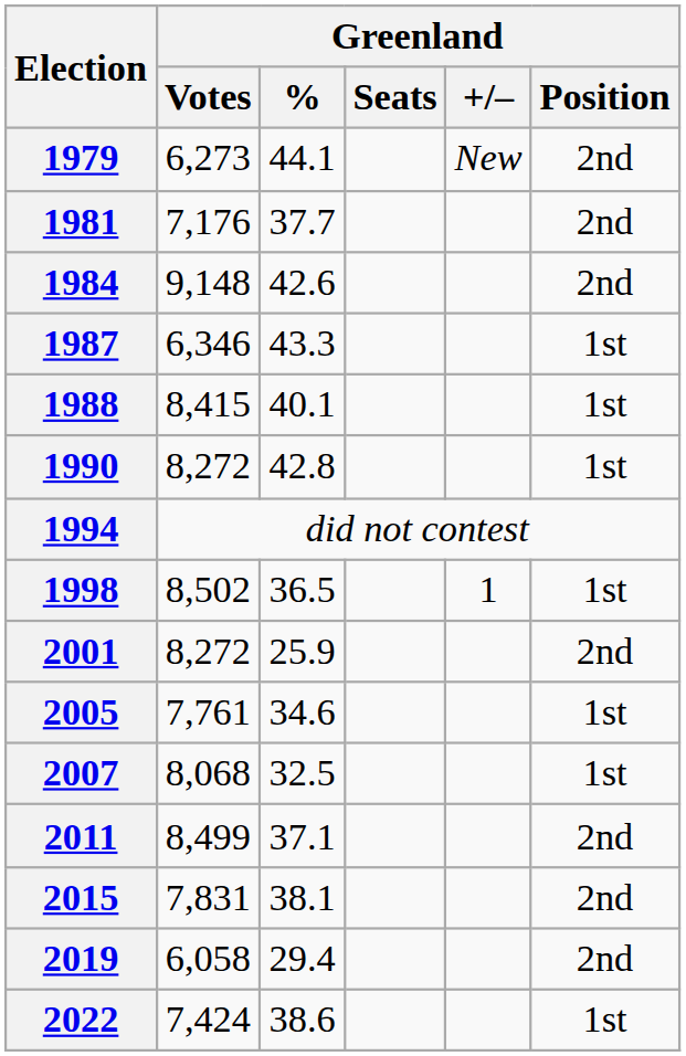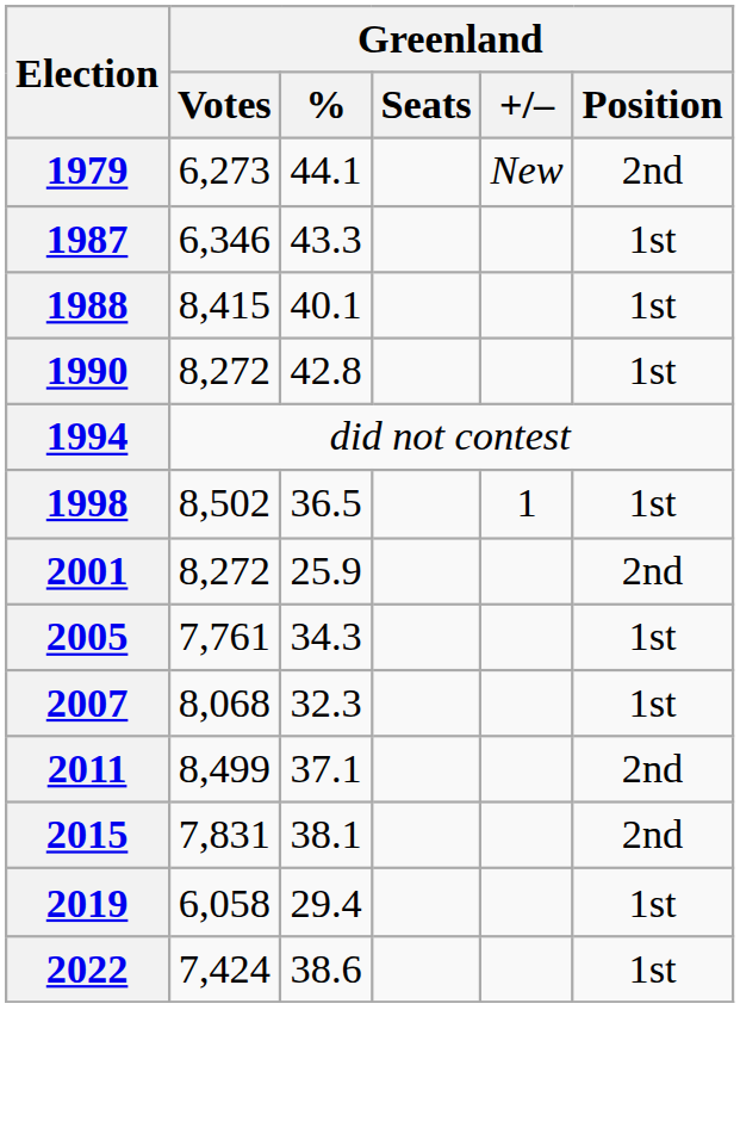 <table class="wikitable" style="font-size:97%; text-align:center;">
 <tr>
 <th rowspan=2>Election</th>
 <th colspan=5>Greenland</th>
 </tr>
 <tr>
 <th>Votes</th>
 <th>%</th>
 <th>Seats</th>
 <th>+/–</th>
 <th>Position</th>
 </tr>
 <tr>
 <th><a href='#'>1979</a></th>
 <td>6,273</td>
 <td>44.1</td>
 <td></td>
 <td><em>New</em></td>
-<td> 2nd</td>
-</tr>
-<tr>
-<th><a href='#'>1981</a></th>
-<td>7,176</td>
-<td>37.7</td>
-<td></td>
-<td></td>
-<td> 2nd</td>
-</tr>
-<tr>
-<th><a href='#'>1984</a></th>
-<td>9,148</td>
-<td>42.6</td>
-<td></td>
-<td></td>
 <td> 2nd</td>
 </tr>
 <tr>
 <th><a href='#'>1987</a></th>
 <td>6,346</td>
 <td>43.3</td>
 <td></td>
 <td></td>
 <td> 1st</td>
 </tr>
 <tr>
 <th><a href='#'>1988</a></th>
 <td>8,415</td>
 <td>40.1</td>
 <td></td>
 <td></td>
 <td> 1st</td>
 </tr>
 <tr>
 <th><a href='#'>1990</a></th>
 <td>8,272</td>
 <td>42.8</td>
 <td></td>
 <td></td>
 <td> 1st</td>
 </tr>
 <tr>
 <th><a href='#'>1994</a></th>
 <td colspan=5 align="center"><em>did not contest</em></td>
 </tr>
 <tr>
 <th><a href='#'>1998</a></th>
 <td>8,502</td>
 <td>36.5</td>
 <td></td>
 <td> 1</td>
 <td> 1st</td>
 </tr>
 <tr>
 <th><a href='#'>2001</a></th>
 <td>8,272</td>
 <td>25.9</td>
 <td></td>
 <td></td>
 <td> 2nd</td>
 </tr>
 <tr>
 <th><a href='#'>2005</a></th>
 <td>7,761</td>
-<td>34.6</td>
+<td>34.3</td>
 <td></td>
 <td></td>
 <td> 1st</td>
 </tr>
 <tr>
 <th><a href='#'>2007</a></th>
 <td>8,068</td>
-<td>32.5</td>
+<td>32.3</td>
 <td></td>
 <td></td>
 <td> 1st</td>
 </tr>
 <tr>
 <th><a href='#'>2011</a></th>
 <td>8,499</td>
 <td>37.1</td>
 <td></td>
 <td></td>
 <td> 2nd</td>
 </tr>
 <tr>
 <th><a href='#'>2015</a></th>
 <td>7,831</td>
 <td>38.1</td>
 <td></td>
 <td></td>
 <td> 2nd</td>
 </tr>
 <tr>
 <th><a href='#'>2019</a></th>
 <td>6,058</td>
 <td>29.4</td>
 <td></td>
 <td></td>
-<td> 2nd</td>
+<td> 1st</td>
 </tr>
 <tr>
 <th><a href='#'>2022</a></th>
 <td>7,424</td>
 <td>38.6</td>
 <td></td>
 <td></td>
 <td> 1st</td>
 </tr>
 <tr>
 </tr>
 </table>
